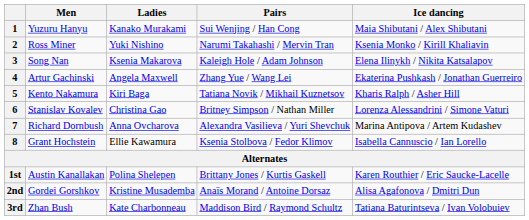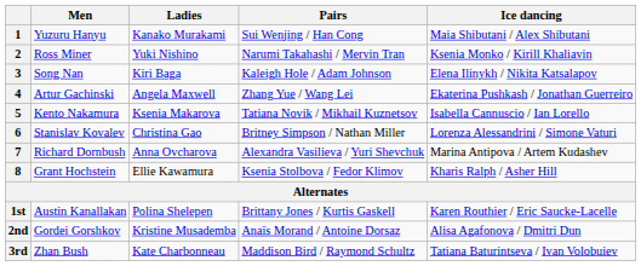 <table class="wikitable">
 <tr>
 <th></th>
 <th>Men</th>
 <th>Ladies</th>
 <th>Pairs</th>
 <th>Ice dancing</th>
 </tr>
 <tr>
 <th>1</th>
 <td> <a href='#'>Yuzuru Hanyu</a></td>
 <td> <a href='#'>Kanako Murakami</a></td>
 <td> <a href='#'>Sui Wenjing</a> / <a href='#'>Han Cong</a></td>
 <td> <a href='#'>Maia Shibutani</a> / <a href='#'>Alex Shibutani</a></td>
 </tr>
 <tr>
 <th>2</th>
 <td> <a href='#'>Ross Miner</a></td>
 <td> <a href='#'>Yuki Nishino</a></td>
 <td> <a href='#'>Narumi Takahashi</a> / <a href='#'>Mervin Tran</a></td>
 <td> <a href='#'>Ksenia Monko</a> / <a href='#'>Kirill Khaliavin</a></td>
 </tr>
 <tr>
 <th>3</th>
 <td> <a href='#'>Song Nan</a></td>
-<td> <a href='#'>Ksenia Makarova</a></td>
+<td> <a href='#'>Kiri Baga</a></td>
 <td> <a href='#'>Kaleigh Hole</a> / <a href='#'>Adam Johnson</a></td>
 <td> <a href='#'>Elena Ilinykh</a> / <a href='#'>Nikita Katsalapov</a></td>
 </tr>
 <tr>
 <th>4</th>
 <td> <a href='#'>Artur Gachinski</a></td>
 <td> <a href='#'>Angela Maxwell</a></td>
 <td> <a href='#'>Zhang Yue</a> / <a href='#'>Wang Lei</a></td>
 <td> <a href='#'>Ekaterina Pushkash</a> / <a href='#'>Jonathan Guerreiro</a></td>
 </tr>
 <tr>
 <th>5</th>
 <td> <a href='#'>Kento Nakamura</a></td>
-<td> <a href='#'>Kiri Baga</a></td>
+<td> <a href='#'>Ksenia Makarova</a></td>
 <td> <a href='#'>Tatiana Novik</a> / <a href='#'>Mikhail Kuznetsov</a></td>
-<td> <a href='#'>Kharis Ralph</a> / <a href='#'>Asher Hill</a></td>
+<td> <a href='#'>Isabella Cannuscio</a> / <a href='#'>Ian Lorello</a></td>
 </tr>
 <tr>
 <th>6</th>
 <td> <a href='#'>Stanislav Kovalev</a></td>
 <td> <a href='#'>Christina Gao</a></td>
 <td> <a href='#'>Britney Simpson</a> / Nathan Miller</td>
 <td> <a href='#'>Lorenza Alessandrini</a> / <a href='#'>Simone Vaturi</a></td>
 </tr>
 <tr>
 <th>7</th>
 <td> <a href='#'>Richard Dornbush</a></td>
 <td> <a href='#'>Anna Ovcharova</a></td>
 <td> <a href='#'>Alexandra Vasilieva</a> / <a href='#'>Yuri Shevchuk</a></td>
 <td> Marina Antipova / Artem Kudashev</td>
 </tr>
 <tr>
 <th>8</th>
 <td> <a href='#'>Grant Hochstein</a></td>
 <td> Ellie Kawamura</td>
 <td> <a href='#'>Ksenia Stolbova</a> / <a href='#'>Fedor Klimov</a></td>
-<td> <a href='#'>Isabella Cannuscio</a> / <a href='#'>Ian Lorello</a></td>
+<td> <a href='#'>Kharis Ralph</a> / <a href='#'>Asher Hill</a></td>
 </tr>
 <tr>
 <th colspan="5" align="center">Alternates</th>
 </tr>
 <tr>
 <th>1st</th>
 <td> <a href='#'>Austin Kanallakan</a></td>
 <td> <a href='#'>Polina Shelepen</a></td>
 <td> <a href='#'>Brittany Jones</a> / <a href='#'>Kurtis Gaskell</a></td>
 <td> <a href='#'>Karen Routhier</a> / <a href='#'>Eric Saucke-Lacelle</a></td>
 </tr>
 <tr>
 <th>2nd</th>
 <td> <a href='#'>Gordei Gorshkov</a></td>
 <td> <a href='#'>Kristine Musademba</a></td>
 <td> <a href='#'>Anaïs Morand</a> / <a href='#'>Antoine Dorsaz</a></td>
 <td> <a href='#'>Alisa Agafonova</a> / <a href='#'>Dmitri Dun</a></td>
 </tr>
 <tr>
 <th>3rd</th>
 <td> <a href='#'>Zhan Bush</a></td>
 <td> <a href='#'>Kate Charbonneau</a></td>
 <td> <a href='#'>Maddison Bird</a> / <a href='#'>Raymond Schultz</a></td>
 <td> <a href='#'>Tatiana Baturintseva</a> / <a href='#'>Ivan Volobuiev</a></td>
 </tr>
 </table>
